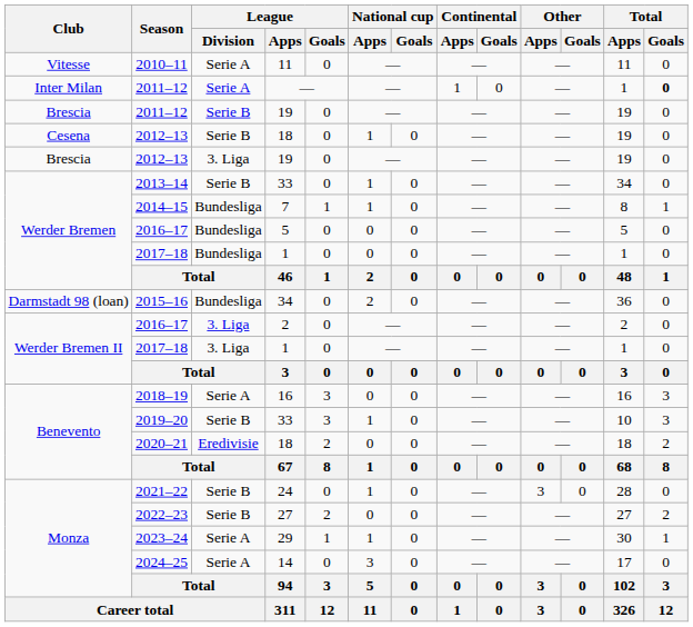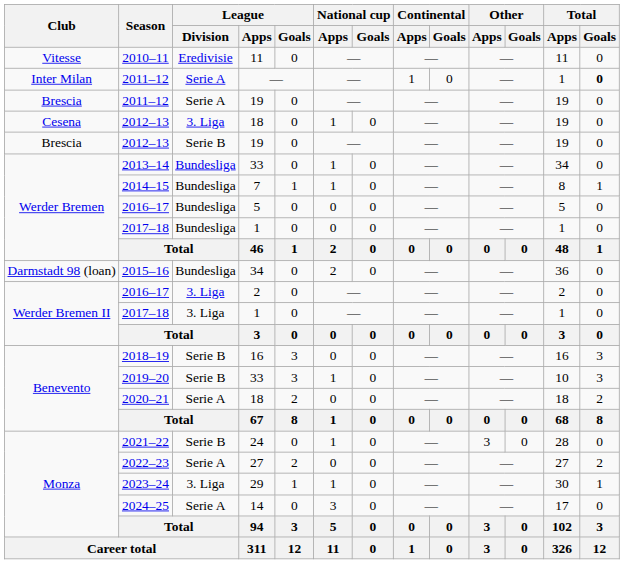 <table class="wikitable" style="text-align:center">
 <tr>
 <th rowspan="2">Club</th>
 <th rowspan="2">Season</th>
 <th colspan="3">League</th>
 <th colspan="2">National cup</th>
 <th colspan="2">Continental</th>
 <th colspan="2">Other</th>
 <th colspan="2">Total</th>
 </tr>
 <tr>
 <th>Division</th>
 <th>Apps</th>
 <th>Goals</th>
 <th>Apps</th>
 <th>Goals</th>
 <th>Apps</th>
 <th>Goals</th>
 <th>Apps</th>
 <th>Goals</th>
 <th>Apps</th>
 <th>Goals</th>
 </tr>
 <tr>
 <td><a href='#'>Vitesse</a></td>
 <td><a href='#'>2010–11</a></td>
-<td>Serie A</td>
+<td><a href='#'>Eredivisie</a></td>
 <td>11</td>
 <td>0</td>
 <td colspan="2">—</td>
 <td colspan="2">—</td>
 <td colspan="2">—</td>
 <td>11</td>
 <td>0</td>
 </tr>
 <tr>
 <td><a href='#'>Inter Milan</a></td>
 <td><a href='#'>2011–12</a></td>
 <td><a href='#'>Serie A</a></td>
 <td colspan="2">—</td>
 <td colspan="2">—</td>
 <td>1</td>
 <td>0</td>
 <td colspan="2">—</td>
 <td>1</td>
 <td><strong>0</strong></td>
 </tr>
 <tr>
 <td><a href='#'>Brescia</a></td>
 <td><a href='#'>2011–12</a></td>
-<td><a href='#'>Serie B</a></td>
+<td>Serie A</td>
 <td>19</td>
 <td>0</td>
 <td colspan="2">—</td>
 <td colspan="2">—</td>
 <td colspan="2">—</td>
 <td>19</td>
 <td>0</td>
 </tr>
 <tr>
 <td><a href='#'>Cesena</a></td>
 <td><a href='#'>2012–13</a></td>
-<td>Serie B</td>
+<td><a href='#'>3. Liga</a></td>
 <td>18</td>
 <td>0</td>
 <td>1</td>
 <td>0</td>
 <td colspan="2">—</td>
 <td colspan="2">—</td>
 <td>19</td>
 <td>0</td>
 </tr>
 <tr>
 <td>Brescia</td>
 <td><a href='#'>2012–13</a></td>
-<td>3. Liga</td>
+<td>Serie B</td>
 <td>19</td>
 <td>0</td>
 <td colspan="2">—</td>
 <td colspan="2">—</td>
 <td colspan="2">—</td>
 <td>19</td>
 <td>0</td>
 </tr>
 <tr>
 <td rowspan="5"><a href='#'>Werder Bremen</a></td>
 <td><a href='#'>2013–14</a></td>
-<td>Serie B</td>
+<td><a href='#'>Bundesliga</a></td>
 <td>33</td>
 <td>0</td>
 <td>1</td>
 <td>0</td>
 <td colspan="2">—</td>
 <td colspan="2">—</td>
 <td>34</td>
 <td>0</td>
 </tr>
 <tr>
 <td><a href='#'>2014–15</a></td>
 <td>Bundesliga</td>
 <td>7</td>
 <td>1</td>
 <td>1</td>
 <td>0</td>
 <td colspan="2">—</td>
 <td colspan="2">—</td>
 <td>8</td>
 <td>1</td>
 </tr>
 <tr>
 <td><a href='#'>2016–17</a></td>
 <td>Bundesliga</td>
 <td>5</td>
 <td>0</td>
 <td>0</td>
 <td>0</td>
 <td colspan="2">—</td>
 <td colspan="2">—</td>
 <td>5</td>
 <td>0</td>
 </tr>
 <tr>
 <td><a href='#'>2017–18</a></td>
 <td>Bundesliga</td>
 <td>1</td>
 <td>0</td>
 <td>0</td>
 <td>0</td>
 <td colspan="2">—</td>
 <td colspan="2">—</td>
 <td>1</td>
 <td>0</td>
 </tr>
 <tr>
 <th colspan="2">Total</th>
 <th>46</th>
 <th>1</th>
 <th>2</th>
 <th>0</th>
 <th>0</th>
 <th>0</th>
 <th>0</th>
 <th>0</th>
 <th>48</th>
 <th>1</th>
 </tr>
 <tr>
 <td><a href='#'>Darmstadt 98</a> (loan)</td>
 <td><a href='#'>2015–16</a></td>
 <td>Bundesliga</td>
 <td>34</td>
 <td>0</td>
 <td>2</td>
 <td>0</td>
 <td colspan="2">—</td>
 <td colspan="2">—</td>
 <td>36</td>
 <td>0</td>
 </tr>
 <tr>
 <td rowspan="3"><a href='#'>Werder Bremen II</a></td>
 <td><a href='#'>2016–17</a></td>
 <td><a href='#'>3. Liga</a></td>
 <td>2</td>
 <td>0</td>
 <td colspan="2">—</td>
 <td colspan="2">—</td>
 <td colspan="2">—</td>
 <td>2</td>
 <td>0</td>
 </tr>
 <tr>
 <td><a href='#'>2017–18</a></td>
 <td>3. Liga</td>
 <td>1</td>
 <td>0</td>
 <td colspan="2">—</td>
 <td colspan="2">—</td>
 <td colspan="2">—</td>
 <td>1</td>
 <td>0</td>
 </tr>
 <tr>
 <th colspan="2">Total</th>
 <th>3</th>
 <th>0</th>
 <th>0</th>
 <th>0</th>
 <th>0</th>
 <th>0</th>
 <th>0</th>
 <th>0</th>
 <th>3</th>
 <th>0</th>
 </tr>
 <tr>
 <td rowspan="4"><a href='#'>Benevento</a></td>
 <td><a href='#'>2018–19</a></td>
-<td>Serie A</td>
+<td>Serie B</td>
 <td>16</td>
 <td>3</td>
 <td>0</td>
 <td>0</td>
 <td colspan="2">—</td>
 <td colspan="2">—</td>
 <td>16</td>
 <td>3</td>
 </tr>
 <tr>
 <td><a href='#'>2019–20</a></td>
 <td>Serie B</td>
 <td>33</td>
 <td>3</td>
 <td>1</td>
 <td>0</td>
 <td colspan="2">—</td>
 <td colspan="2">—</td>
 <td>10</td>
 <td>3</td>
 </tr>
 <tr>
 <td><a href='#'>2020–21</a></td>
-<td><a href='#'>Eredivisie</a></td>
+<td>Serie A</td>
 <td>18</td>
 <td>2</td>
 <td>0</td>
 <td>0</td>
 <td colspan="2">—</td>
 <td colspan="2">—</td>
 <td>18</td>
 <td>2</td>
 </tr>
 <tr>
 <th colspan="2">Total</th>
 <th>67</th>
 <th>8</th>
 <th>1</th>
 <th>0</th>
 <th>0</th>
 <th>0</th>
 <th>0</th>
 <th>0</th>
 <th>68</th>
 <th>8</th>
 </tr>
 <tr>
 <td rowspan="5"><a href='#'>Monza</a></td>
 <td><a href='#'>2021–22</a></td>
 <td>Serie B</td>
 <td>24</td>
 <td>0</td>
 <td>1</td>
 <td>0</td>
 <td colspan="2">—</td>
 <td>3</td>
 <td>0</td>
 <td>28</td>
 <td>0</td>
 </tr>
 <tr>
 <td><a href='#'>2022–23</a></td>
-<td>Serie B</td>
+<td>Serie A</td>
 <td>27</td>
 <td>2</td>
 <td>0</td>
 <td>0</td>
 <td colspan="2">—</td>
 <td colspan="2">—</td>
 <td>27</td>
 <td>2</td>
 </tr>
 <tr>
 <td><a href='#'>2023–24</a></td>
-<td>Serie A</td>
+<td>3. Liga</td>
 <td>29</td>
 <td>1</td>
 <td>1</td>
 <td>0</td>
 <td colspan="2">—</td>
 <td colspan="2">—</td>
 <td>30</td>
 <td>1</td>
 </tr>
 <tr>
 <td><a href='#'>2024–25</a></td>
 <td>Serie A</td>
 <td>14</td>
 <td>0</td>
 <td>3</td>
 <td>0</td>
 <td colspan="2">—</td>
 <td colspan="2">—</td>
 <td>17</td>
 <td>0</td>
 </tr>
 <tr>
 <th colspan="2">Total</th>
 <th>94</th>
 <th>3</th>
 <th>5</th>
 <th>0</th>
 <th>0</th>
 <th>0</th>
 <th>3</th>
 <th>0</th>
 <th>102</th>
 <th>3</th>
 </tr>
 <tr>
 <th colspan="3">Career total</th>
 <th>311</th>
 <th>12</th>
 <th>11</th>
 <th>0</th>
 <th>1</th>
 <th>0</th>
 <th>3</th>
 <th>0</th>
 <th>326</th>
 <th>12</th>
 </tr>
 </table>
